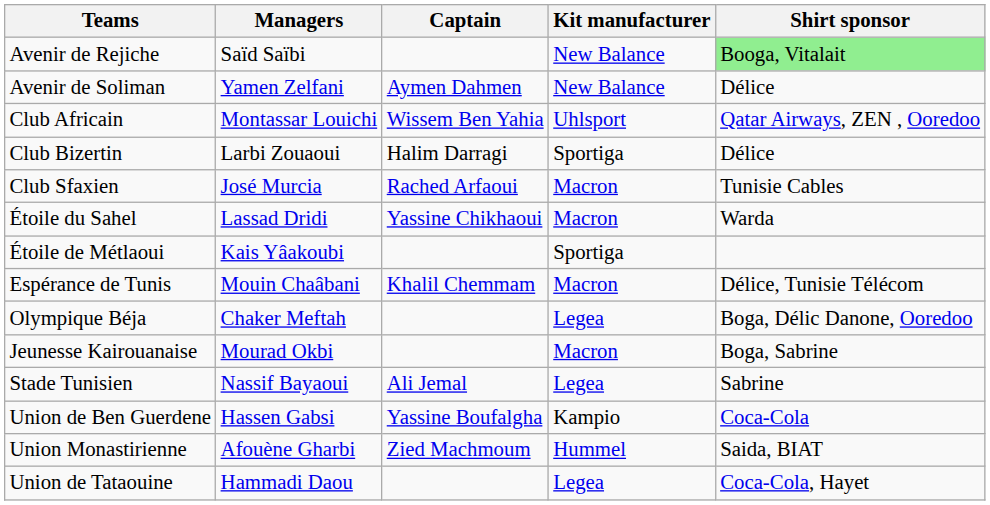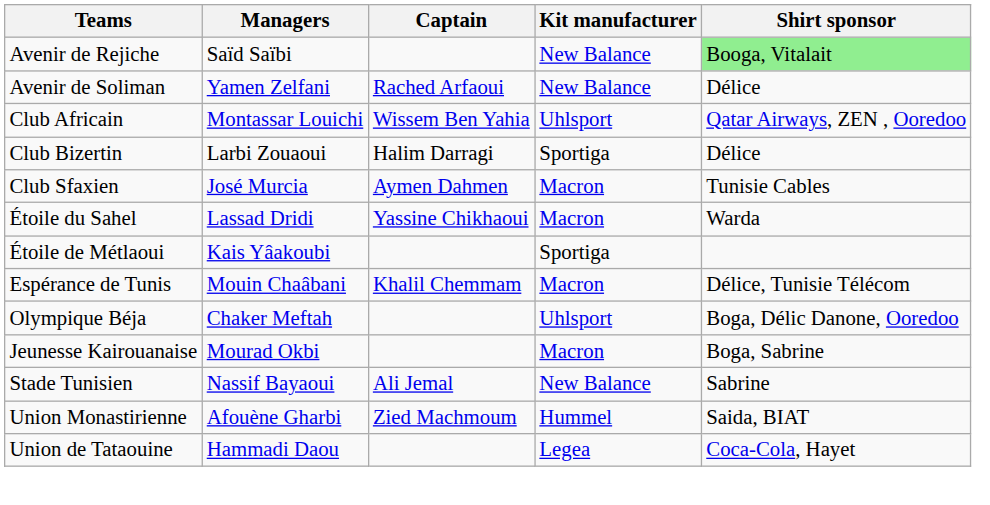 <table class="wikitable">
 <tr>
 <th>Teams</th>
 <th>Managers</th>
 <th>Captain</th>
 <th>Kit manufacturer</th>
 <th>Shirt sponsor</th>
 </tr>
 <tr>
 <td>Avenir de Rejiche</td>
 <td> Saïd Saïbi</td>
 <td></td>
 <td> <a href='#'>New Balance</a></td>
 <td style="background: lightgreen;">Booga, Vitalait</td>
 </tr>
 <tr>
 <td>Avenir de Soliman</td>
 <td> <a href='#'>Yamen Zelfani</a></td>
-<td> <a href='#'>Aymen Dahmen</a></td>
+<td> <a href='#'>Rached Arfaoui</a></td>
 <td> <a href='#'>New Balance</a></td>
 <td>Délice</td>
 </tr>
 <tr>
 <td>Club Africain</td>
 <td> <a href='#'>Montassar Louichi</a></td>
 <td> <a href='#'>Wissem Ben Yahia</a></td>
 <td> <a href='#'>Uhlsport</a></td>
 <td><a href='#'>Qatar Airways</a>, ZEN , <a href='#'>Ooredoo</a></td>
 </tr>
 <tr>
 <td>Club Bizertin</td>
 <td> Larbi Zouaoui</td>
 <td> Halim Darragi</td>
 <td> Sportiga</td>
 <td>Délice</td>
 </tr>
 <tr>
 <td>Club Sfaxien</td>
 <td> <a href='#'>José Murcia</a></td>
-<td> <a href='#'>Rached Arfaoui</a></td>
+<td> <a href='#'>Aymen Dahmen</a></td>
 <td> <a href='#'>Macron</a></td>
 <td>Tunisie Cables</td>
 </tr>
 <tr>
 <td>Étoile du Sahel</td>
 <td> <a href='#'>Lassad Dridi</a></td>
 <td> <a href='#'>Yassine Chikhaoui</a></td>
 <td> <a href='#'>Macron</a></td>
 <td>Warda</td>
 </tr>
 <tr>
 <td>Étoile de Métlaoui</td>
 <td> <a href='#'>Kais Yâakoubi</a></td>
 <td></td>
 <td> Sportiga</td>
 <td></td>
 </tr>
 <tr>
 <td>Espérance de Tunis</td>
 <td> <a href='#'>Mouin Chaâbani</a></td>
 <td> <a href='#'>Khalil Chemmam</a></td>
 <td> <a href='#'>Macron</a></td>
 <td>Délice, Tunisie Télécom</td>
 </tr>
 <tr>
 <td>Olympique Béja</td>
 <td> <a href='#'>Chaker Meftah</a></td>
 <td></td>
-<td> <a href='#'>Legea</a></td>
+<td> <a href='#'>Uhlsport</a></td>
 <td>Boga, Délic Danone, <a href='#'>Ooredoo</a></td>
 </tr>
 <tr>
 <td>Jeunesse Kairouanaise</td>
 <td> <a href='#'>Mourad Okbi</a></td>
 <td></td>
 <td> <a href='#'>Macron</a></td>
 <td>Boga, Sabrine</td>
 </tr>
 <tr>
 <td>Stade Tunisien</td>
 <td> <a href='#'>Nassif Bayaoui</a></td>
 <td> <a href='#'>Ali Jemal</a></td>
-<td> <a href='#'>Legea</a></td>
+<td> <a href='#'>New Balance</a></td>
 <td>Sabrine</td>
-</tr>
-<tr>
-<td>Union de Ben Guerdene</td>
-<td> <a href='#'>Hassen Gabsi</a></td>
-<td> <a href='#'>Yassine Boufalgha</a></td>
-<td> Kampio</td>
-<td><a href='#'>Coca-Cola</a></td>
 </tr>
 <tr>
 <td>Union Monastirienne</td>
 <td> <a href='#'>Afouène Gharbi</a></td>
 <td> <a href='#'>Zied Machmoum</a></td>
 <td> <a href='#'>Hummel</a></td>
 <td>Saida, BIAT</td>
 </tr>
 <tr>
 <td>Union de Tataouine</td>
 <td> <a href='#'>Hammadi Daou</a></td>
 <td></td>
 <td> <a href='#'>Legea</a></td>
 <td><a href='#'>Coca-Cola</a>, Hayet</td>
 </tr>
 </table>
